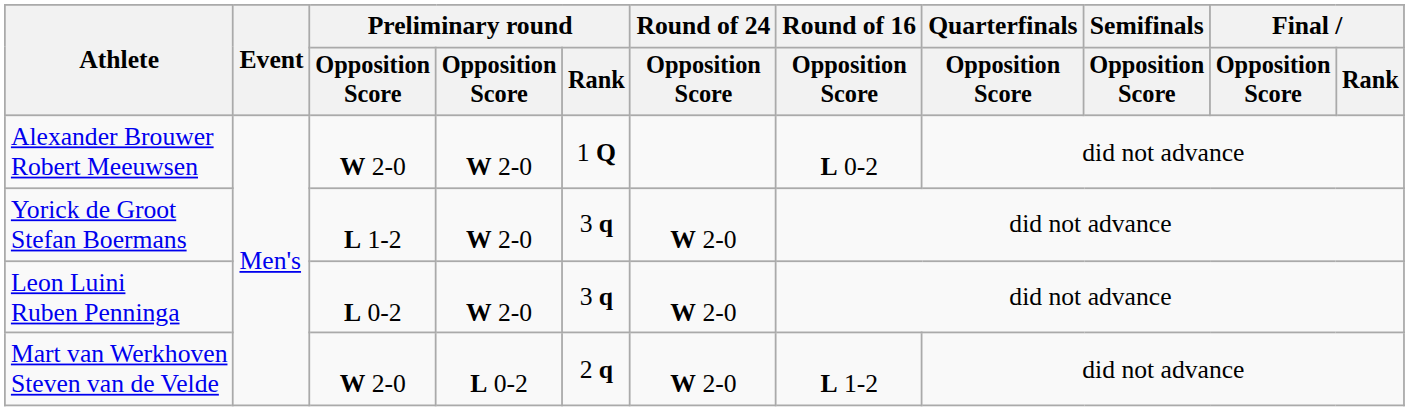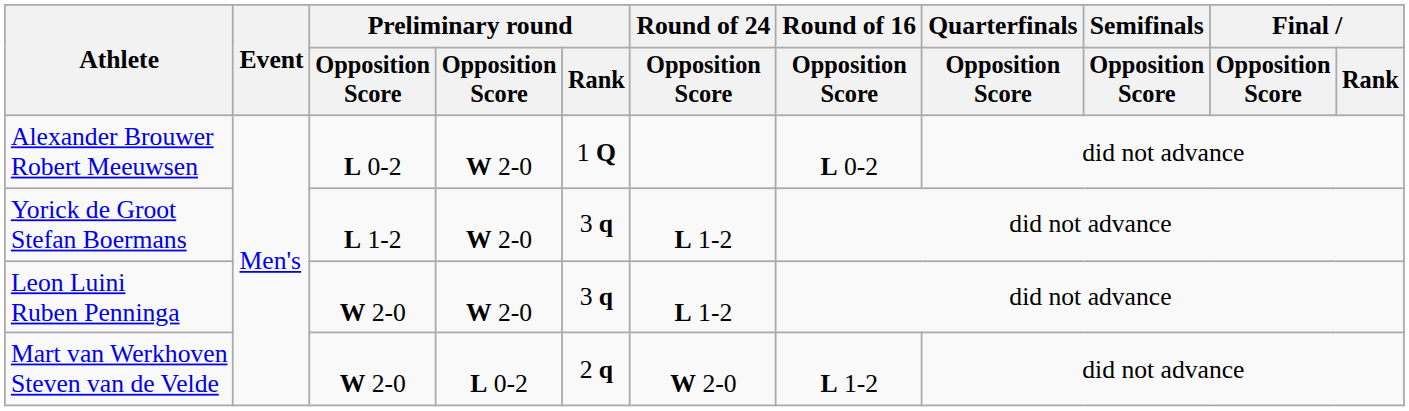 <table class=wikitable style=font-size:90%;text-align:center>
 <tr>
 <th rowspan=2>Athlete</th>
 <th rowspan=2>Event</th>
 <th colspan=3>Preliminary round</th>
 <th>Round of 24</th>
 <th>Round of 16</th>
 <th>Quarterfinals</th>
 <th>Semifinals</th>
 <th colspan=2>Final / </th>
 </tr>
 <tr style=font-size:95%>
 <th>Opposition<br>Score</th>
 <th>Opposition<br>Score</th>
 <th>Rank</th>
 <th>Opposition<br>Score</th>
 <th>Opposition<br>Score</th>
 <th>Opposition<br>Score</th>
 <th>Opposition<br>Score</th>
 <th>Opposition<br>Score</th>
 <th>Rank</th>
 </tr>
 <tr>
 <td align=left><a href='#'>Alexander Brouwer</a><br><a href='#'>Robert Meeuwsen</a></td>
 <td align=left rowspan=4><a href='#'>Men's</a></td>
-<td><br> <strong>W</strong> 2-0</td>
+<td> <br> <strong>L</strong> 0-2</td>
 <td><br> <strong>W</strong> 2-0</td>
 <td>1 <strong>Q</strong></td>
 <td></td>
 <td> <br>  <strong>L</strong> 0-2</td>
 <td colspan=4>did not advance</td>
 </tr>
 <tr>
 <td align=left><a href='#'>Yorick de Groot</a><br><a href='#'>Stefan Boermans</a></td>
 <td><br> <strong>L</strong> 1-2</td>
 <td><br> <strong>W</strong> 2-0</td>
 <td>3 <strong>q</strong></td>
-<td> <br>  <strong>W</strong> 2-0</td>
+<td><br> <strong>L</strong> 1-2</td>
 <td colspan=5>did not advance</td>
 </tr>
 <tr>
 <td align=left><a href='#'>Leon Luini</a><br><a href='#'>Ruben Penninga</a></td>
-<td> <br> <strong>L</strong> 0-2</td>
+<td><br> <strong>W</strong> 2-0</td>
 <td> <br> <strong>W</strong> 2-0</td>
 <td>3 <strong>q</strong></td>
-<td> <br>  <strong>W</strong> 2-0</td>
+<td><br> <strong>L</strong> 1-2</td>
 <td colspan=5>did not advance</td>
 </tr>
 <tr>
 <td align=left><a href='#'>Mart van Werkhoven</a><br><a href='#'>Steven van de Velde</a></td>
 <td> <br> <strong>W</strong> 2-0</td>
 <td> <br>  <strong>L</strong> 0-2</td>
 <td>2 <strong>q</strong></td>
 <td> <br>  <strong>W</strong> 2-0</td>
 <td><br> <strong>L</strong> 1-2</td>
 <td colspan=4>did not advance</td>
 </tr>
 </table>
